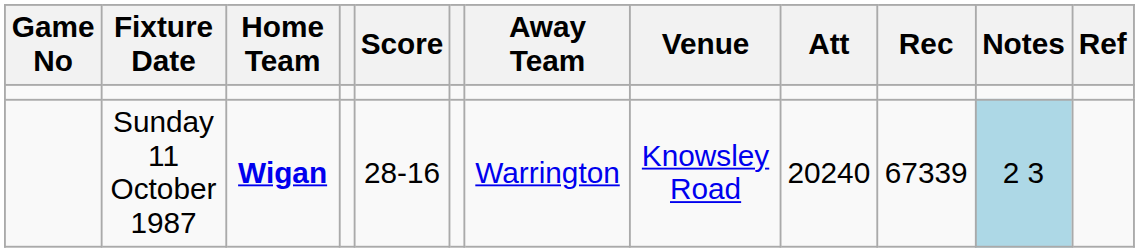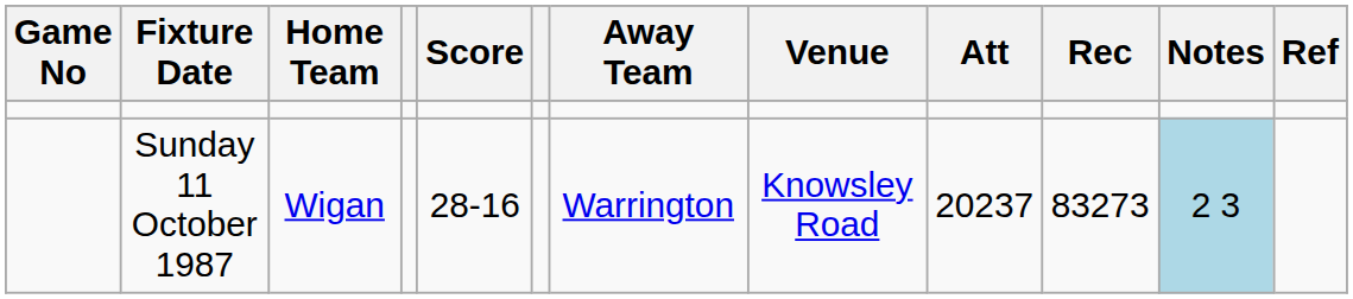 <table class="wikitable" style="text-align:center;">
 <tr>
 <th width=20 abbr="No">Game No</th>
 <th width=100 abbr="Date">Fixture Date</th>
 <th width=150 abbr="Home Team">Home Team</th>
 <th width=5 abbr="space"></th>
 <th width=20 abbr="Score">Score</th>
 <th width=5 abbr="space"></th>
 <th width=150 abbr="Away Team">Away Team</th>
 <th width=150 abbr="Venue">Venue</th>
 <th width=45 abbr="Att">Att</th>
 <th width=60 abbr="Rec">Rec</th>
 <th width=20 abbr="Notes">Notes</th>
 <th width=30 abbr="Ref">Ref</th>
 </tr>
 <tr>
 <td></td>
 <td></td>
 <td></td>
 <td></td>
 <td></td>
 <td></td>
 <td></td>
 <td></td>
 <td></td>
 <td></td>
 <td></td>
 </tr>
 <tr>
 <td></td>
 <td>Sunday 11 October 1987</td>
-<td><strong><a href='#'>Wigan</a></strong></td>
+<td><a href='#'>Wigan</a></td>
 <td></td>
 <td>28-16</td>
 <td></td>
 <td><a href='#'>Warrington</a></td>
 <td><a href='#'>Knowsley Road</a></td>
-<td>20240</td>
-<td>67339</td>
+<td>20237</td>
+<td>83273</td>
 <td style="background: lightblue;">2 3</td>
 <td></td>
 </tr>
 </table>
